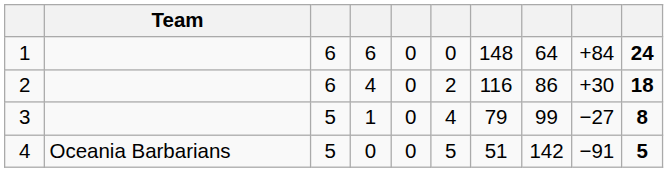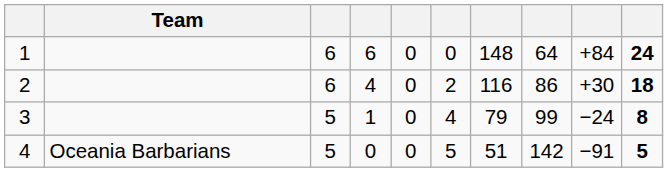 <table class="wikitable" style="text-align:center;">
 <tr>
 <th style="width:1.5em;"></th>
 <th style="width:12.5em">Team</th>
 <th style="width:1.5em;"></th>
 <th style="width:1.5em;"></th>
 <th style="width:1.5em;"></th>
 <th style="width:1.5em;"></th>
 <th style="width:2.0em;"></th>
 <th style="width:2.0em;"></th>
 <th style="width:2.0em;"></th>
 <th style="width:1.5em;"></th>
 </tr>
 <tr>
 <td>1</td>
 <td align=left></td>
 <td>6</td>
 <td>6</td>
 <td>0</td>
 <td>0</td>
 <td>148</td>
 <td>64</td>
 <td>+84</td>
 <td><strong>24</strong></td>
 </tr>
 <tr>
 <td>2</td>
 <td align=left></td>
 <td>6</td>
 <td>4</td>
 <td>0</td>
 <td>2</td>
 <td>116</td>
 <td>86</td>
 <td>+30</td>
 <td><strong>18</strong></td>
 </tr>
 <tr>
 <td>3</td>
 <td align=left></td>
 <td>5</td>
 <td>1</td>
 <td>0</td>
 <td>4</td>
 <td>79</td>
 <td>99</td>
-<td>−27</td>
+<td>−24</td>
 <td><strong>8</strong></td>
 </tr>
 <tr>
 <td>4</td>
 <td align=left> Oceania Barbarians</td>
 <td>5</td>
 <td>0</td>
 <td>0</td>
 <td>5</td>
 <td>51</td>
 <td>142</td>
 <td>−91</td>
 <td><strong>5</strong></td>
 </tr>
 </table>
